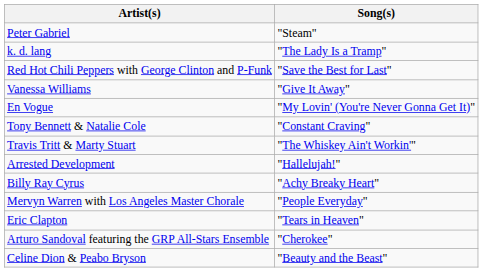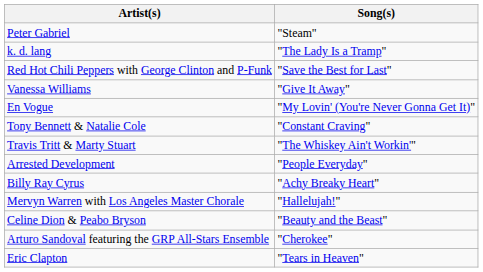 <table class="wikitable plainrowheaders">
 <tr>
 <th scope="col">Artist(s)</th>
 <th scope="col">Song(s)</th>
 </tr>
 <tr>
 <td scope="row"><a href='#'>Peter Gabriel</a></td>
 <td>"Steam"</td>
 </tr>
 <tr>
 <td scope="row"><a href='#'>k. d. lang</a></td>
 <td>"<a href='#'>The Lady Is a Tramp</a>"</td>
 </tr>
 <tr>
 <td scope="row"><a href='#'>Red Hot Chili Peppers</a> with <a href='#'>George Clinton</a> and <a href='#'>P-Funk</a></td>
 <td>"<a href='#'>Save the Best for Last</a>"</td>
 </tr>
 <tr>
 <td scope="row"><a href='#'>Vanessa Williams</a></td>
 <td>"<a href='#'>Give It Away</a>"</td>
 </tr>
 <tr>
 <td scope="row"><a href='#'>En Vogue</a></td>
 <td>"<a href='#'>My Lovin' (You're Never Gonna Get It)</a>"</td>
 </tr>
 <tr>
 <td scope="row"><a href='#'>Tony Bennett</a> & <a href='#'>Natalie Cole</a></td>
 <td>"<a href='#'>Constant Craving</a>"</td>
 </tr>
 <tr>
 <td scope="row"><a href='#'>Travis Tritt</a> & <a href='#'>Marty Stuart</a></td>
 <td>"<a href='#'>The Whiskey Ain't Workin'</a>"</td>
 </tr>
 <tr>
 <td scope="row"><a href='#'>Arrested Development</a></td>
-<td>"<a href='#'>Hallelujah!</a>"</td>
+<td>"<a href='#'>People Everyday</a>"</td>
 </tr>
 <tr>
 <td scope="row"><a href='#'>Billy Ray Cyrus</a></td>
 <td>"<a href='#'>Achy Breaky Heart</a>"</td>
 </tr>
 <tr>
 <td scope="row"><a href='#'>Mervyn Warren</a> with <a href='#'>Los Angeles Master Chorale</a></td>
-<td>"<a href='#'>People Everyday</a>"</td>
+<td>"<a href='#'>Hallelujah!</a>"</td>
 </tr>
 <tr>
-<td scope="row"><a href='#'>Eric Clapton</a></td>
-<td>"<a href='#'>Tears in Heaven</a>"</td>
+<td scope="row"><a href='#'>Celine Dion</a> & <a href='#'>Peabo Bryson</a></td>
+<td>"<a href='#'>Beauty and the Beast</a>"</td>
 </tr>
 <tr>
 <td scope="row"><a href='#'>Arturo Sandoval</a> featuring the <a href='#'>GRP All-Stars Ensemble</a></td>
 <td>"<a href='#'>Cherokee</a>"</td>
 </tr>
 <tr>
-<td scope="row"><a href='#'>Celine Dion</a> & <a href='#'>Peabo Bryson</a></td>
-<td>"<a href='#'>Beauty and the Beast</a>"</td>
+<td scope="row"><a href='#'>Eric Clapton</a></td>
+<td>"<a href='#'>Tears in Heaven</a>"</td>
 </tr>
 </table>
